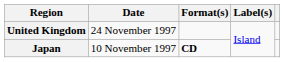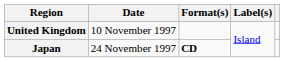 <table class="wikitable plainrowheaders">
 <tr>
 <th scope="col">Region</th>
 <th scope="col">Date</th>
 <th scope="col">Format(s)</th>
 <th scope="col">Label(s)</th>
 <th scope="col"></th>
 </tr>
 <tr>
 <th scope="row">United Kingdom</th>
-<td>24 November 1997</td>
+<td>10 November 1997</td>
 <td></td>
 <td rowspan="2"><a href='#'>Island</a></td>
 <td></td>
 </tr>
 <tr>
 <th scope="row">Japan</th>
-<td>10 November 1997</td>
+<td>24 November 1997</td>
 <td><strong>CD</strong></td>
 <td></td>
 </tr>
 </table>
